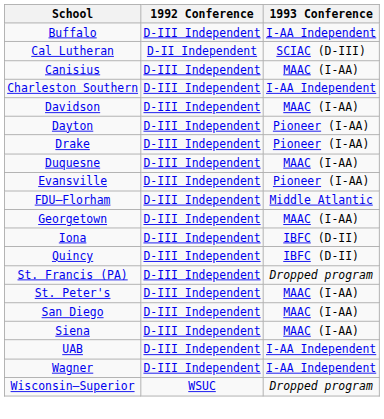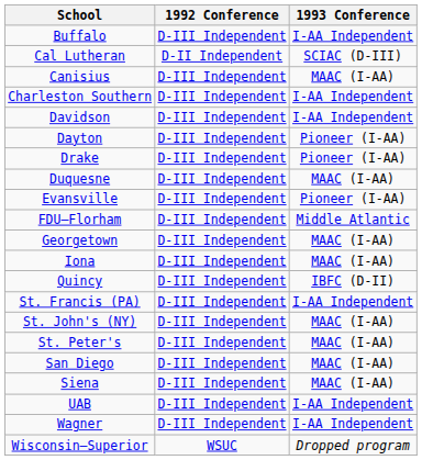 <table class="wikitable sortable">
 <tr>
 <th>School</th>
 <th>1992 Conference</th>
 <th>1993 Conference</th>
 </tr>
 <tr style="text-align:center;">
 <td><a href='#'>Buffalo</a></td>
 <td><a href='#'>D-III Independent</a></td>
 <td><a href='#'>I-AA Independent</a></td>
 </tr>
 <tr style="text-align:center;">
 <td><a href='#'>Cal Lutheran</a></td>
 <td><a href='#'>D-II Independent</a></td>
 <td><a href='#'>SCIAC</a> (D-III)</td>
 </tr>
 <tr style="text-align:center;">
 <td><a href='#'>Canisius</a></td>
 <td><a href='#'>D-III Independent</a></td>
 <td><a href='#'>MAAC</a> (I-AA)</td>
 </tr>
 <tr style="text-align:center;">
 <td><a href='#'>Charleston Southern</a></td>
 <td><a href='#'>D-III Independent</a></td>
 <td><a href='#'>I-AA Independent</a></td>
 </tr>
 <tr style="text-align:center;">
 <td><a href='#'>Davidson</a></td>
 <td><a href='#'>D-III Independent</a></td>
-<td><a href='#'>MAAC</a> (I-AA)</td>
+<td><a href='#'>I-AA Independent</a></td>
 </tr>
 <tr style="text-align:center;">
 <td><a href='#'>Dayton</a></td>
 <td><a href='#'>D-III Independent</a></td>
 <td><a href='#'>Pioneer</a> (I-AA)</td>
 </tr>
 <tr style="text-align:center;">
 <td><a href='#'>Drake</a></td>
 <td><a href='#'>D-III Independent</a></td>
 <td><a href='#'>Pioneer</a> (I-AA)</td>
 </tr>
 <tr style="text-align:center;">
 <td><a href='#'>Duquesne</a></td>
 <td><a href='#'>D-III Independent</a></td>
 <td><a href='#'>MAAC</a> (I-AA)</td>
 </tr>
 <tr style="text-align:center;">
 <td><a href='#'>Evansville</a></td>
 <td><a href='#'>D-III Independent</a></td>
 <td><a href='#'>Pioneer</a> (I-AA)</td>
 </tr>
 <tr style="text-align:center;">
 <td><a href='#'>FDU–Florham</a></td>
 <td><a href='#'>D-III Independent</a></td>
 <td><a href='#'>Middle Atlantic</a></td>
 </tr>
 <tr style="text-align:center;">
 <td><a href='#'>Georgetown</a></td>
 <td><a href='#'>D-III Independent</a></td>
 <td><a href='#'>MAAC</a> (I-AA)</td>
 </tr>
 <tr style="text-align:center;">
 <td><a href='#'>Iona</a></td>
 <td><a href='#'>D-III Independent</a></td>
-<td><a href='#'>IBFC</a> (D-II)</td>
+<td><a href='#'>MAAC</a> (I-AA)</td>
 </tr>
 <tr style="text-align:center;">
 <td><a href='#'>Quincy</a></td>
 <td><a href='#'>D-III Independent</a></td>
 <td><a href='#'>IBFC</a> (D-II)</td>
 </tr>
 <tr style="text-align:center;">
 <td><a href='#'>St. Francis (PA)</a></td>
 <td><a href='#'>D-III Independent</a></td>
-<td><em>Dropped program</em></td>
+<td><a href='#'>I-AA Independent</a></td>
+</tr>
+<tr style="text-align:center;">
+<td><a href='#'>St. John's (NY)</a></td>
+<td><a href='#'>D-III Independent</a></td>
+<td><a href='#'>MAAC</a> (I-AA)</td>
 </tr>
 <tr style="text-align:center;">
 <td><a href='#'>St. Peter's</a></td>
 <td><a href='#'>D-III Independent</a></td>
 <td><a href='#'>MAAC</a> (I-AA)</td>
 </tr>
 <tr style="text-align:center;">
 <td><a href='#'>San Diego</a></td>
 <td><a href='#'>D-III Independent</a></td>
 <td><a href='#'>MAAC</a> (I-AA)</td>
 </tr>
 <tr style="text-align:center;">
 <td><a href='#'>Siena</a></td>
 <td><a href='#'>D-III Independent</a></td>
 <td><a href='#'>MAAC</a> (I-AA)</td>
 </tr>
 <tr style="text-align:center;">
 <td><a href='#'>UAB</a></td>
 <td><a href='#'>D-III Independent</a></td>
 <td><a href='#'>I-AA Independent</a></td>
 </tr>
 <tr style="text-align:center;">
 <td><a href='#'>Wagner</a></td>
 <td><a href='#'>D-III Independent</a></td>
 <td><a href='#'>I-AA Independent</a></td>
 </tr>
 <tr style="text-align:center;">
 <td><a href='#'>Wisconsin–Superior</a></td>
 <td><a href='#'>WSUC</a></td>
 <td><em>Dropped program</em></td>
 </tr>
 </table>
